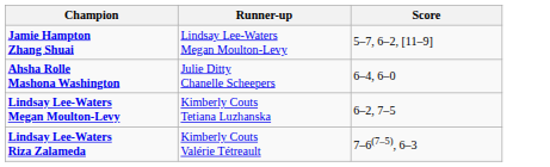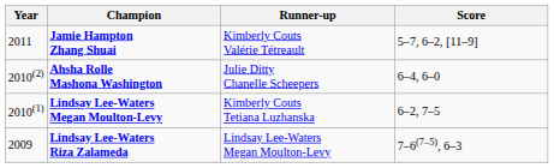 <table class="wikitable" style="font-size:90%">
 <tr>
+<th>Year</th>
 <th width="200">Champion</th>
 <th width="200">Runner-up</th>
 <th width="175">Score</th>
 </tr>
 <tr>
+<td>2011</td>
 <td> <strong><a href='#'>Jamie Hampton</a></strong><br> <strong><a href='#'>Zhang Shuai</a></strong></td>
-<td> <a href='#'>Lindsay Lee-Waters</a><br> <a href='#'>Megan Moulton-Levy</a></td>
+<td> <a href='#'>Kimberly Couts</a><br> <a href='#'>Valérie Tétreault</a></td>
 <td>5–7, 6–2, [11–9]</td>
 </tr>
 <tr>
+<td>2010<sup>(2)</sup></td>
 <td> <strong><a href='#'>Ahsha Rolle</a></strong><br> <strong><a href='#'>Mashona Washington</a></strong></td>
 <td> <a href='#'>Julie Ditty</a><br> <a href='#'>Chanelle Scheepers</a></td>
 <td>6–4, 6–0</td>
 </tr>
 <tr>
+<td>2010<sup>(1)</sup></td>
 <td> <strong><a href='#'>Lindsay Lee-Waters</a></strong><br> <strong><a href='#'>Megan Moulton-Levy</a></strong></td>
 <td> <a href='#'>Kimberly Couts</a><br> <a href='#'>Tetiana Luzhanska</a></td>
 <td>6–2, 7–5</td>
 </tr>
 <tr>
+<td>2009</td>
 <td> <strong><a href='#'>Lindsay Lee-Waters</a></strong><br> <strong><a href='#'>Riza Zalameda</a></strong></td>
-<td> <a href='#'>Kimberly Couts</a><br> <a href='#'>Valérie Tétreault</a></td>
+<td> <a href='#'>Lindsay Lee-Waters</a><br> <a href='#'>Megan Moulton-Levy</a></td>
 <td>7–6<sup>(7–5)</sup>, 6–3</td>
 </tr>
 </table>
